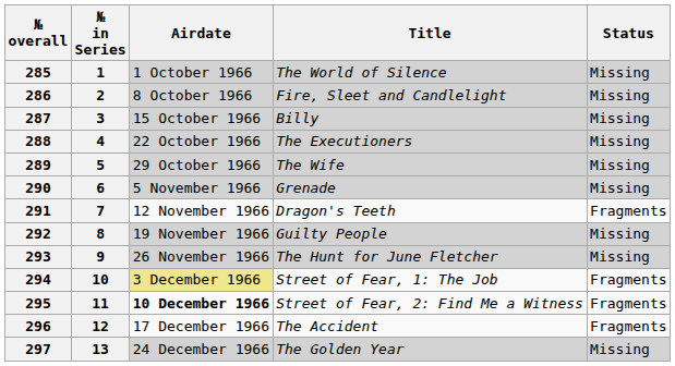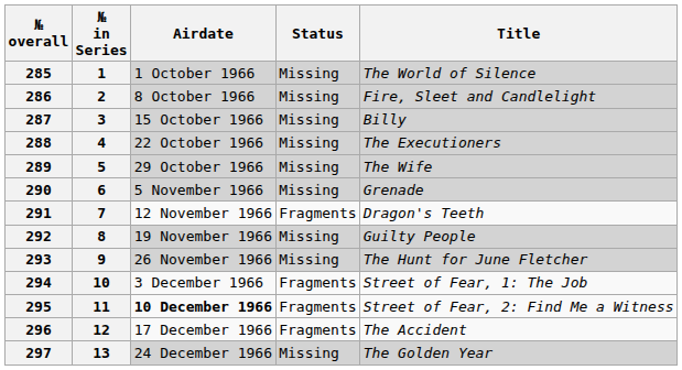 <table class="wikitable">
 <tr>
 <th>№<br>overall</th>
 <th>№<br>in<br>Series</th>
 <th>Airdate</th>
+<th>Status</th>
 <th>Title</th>
-<th>Status</th>
 </tr>
 <tr style="background:lightgrey;">
 <th style="text-align:center;">285</th>
 <th style="text-align:center;">1</th>
 <td>1 October 1966</td>
+<td>Missing</td>
 <td><em>The World of Silence</em></td>
-<td>Missing</td>
 </tr>
 <tr style="background:lightgrey;">
 <th style="text-align:center;">286</th>
 <th style="text-align:center;">2</th>
 <td>8 October 1966</td>
+<td>Missing</td>
 <td><em>Fire, Sleet and Candlelight</em></td>
-<td>Missing</td>
 </tr>
 <tr style="background:lightgrey;">
 <th style="text-align:center;">287</th>
 <th style="text-align:center;">3</th>
 <td>15 October 1966</td>
+<td>Missing</td>
 <td><em>Billy</em></td>
-<td>Missing</td>
 </tr>
 <tr style="background:lightgrey;">
 <th style="text-align:center;">288</th>
 <th style="text-align:center;">4</th>
 <td>22 October 1966</td>
+<td>Missing</td>
 <td><em>The Executioners</em></td>
-<td>Missing</td>
 </tr>
 <tr style="background:lightgrey;">
 <th style="text-align:center;">289</th>
 <th style="text-align:center;">5</th>
 <td>29 October 1966</td>
+<td>Missing</td>
 <td><em>The Wife</em></td>
-<td>Missing</td>
 </tr>
 <tr style="background:lightgrey;">
 <th style="text-align:center;">290</th>
 <th style="text-align:center;">6</th>
 <td>5 November 1966</td>
+<td>Missing</td>
 <td><em>Grenade</em></td>
-<td>Missing</td>
 </tr>
 <tr>
 <th style="text-align:center;">291</th>
 <th style="text-align:center;">7</th>
 <td>12 November 1966</td>
+<td>Fragments</td>
 <td><em>Dragon's Teeth</em></td>
-<td>Fragments</td>
 </tr>
 <tr style="background:lightgrey;">
 <th style="text-align:center;">292</th>
 <th style="text-align:center;">8</th>
 <td>19 November 1966</td>
+<td>Missing</td>
 <td><em>Guilty People</em></td>
-<td>Missing</td>
 </tr>
 <tr style="background:lightgrey;">
 <th style="text-align:center;">293</th>
 <th style="text-align:center;">9</th>
 <td>26 November 1966</td>
+<td>Missing</td>
 <td><em>The Hunt for June Fletcher</em></td>
-<td>Missing</td>
 </tr>
 <tr>
 <th style="text-align:center;">294</th>
 <th style="text-align:center;">10</th>
-<td style="background: khaki;">3 December 1966</td>
+<td>3 December 1966</td>
+<td>Fragments</td>
 <td><em>Street of Fear, 1: The Job</em></td>
-<td>Fragments</td>
 </tr>
 <tr>
 <th style="text-align:center;">295</th>
 <th style="text-align:center;">11</th>
 <td><strong>10 December 1966</strong></td>
+<td>Fragments</td>
 <td><em>Street of Fear, 2: Find Me a Witness</em></td>
-<td>Fragments</td>
 </tr>
 <tr>
 <th style="text-align:center;">296</th>
 <th style="text-align:center;">12</th>
 <td>17 December 1966</td>
+<td>Fragments</td>
 <td><em>The Accident</em></td>
-<td>Fragments</td>
 </tr>
 <tr style="background:lightgrey;">
 <th style="text-align:center;">297</th>
 <th style="text-align:center;">13</th>
 <td>24 December 1966</td>
+<td>Missing</td>
 <td><em>The Golden Year</em></td>
-<td>Missing</td>
 </tr>
 </table>
